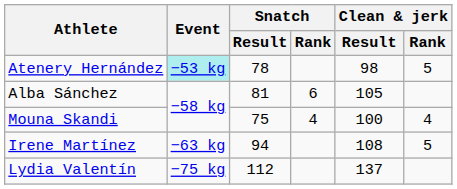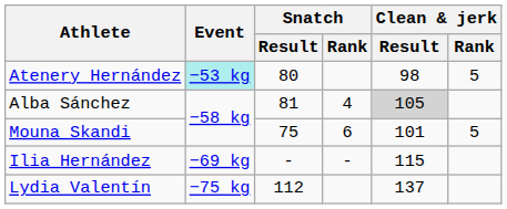 <table class="wikitable" style="font-size:90%">
 <tr>
 <th rowspan="2">Athlete</th>
 <th rowspan="2">Event</th>
 <th colspan="2">Snatch</th>
 <th colspan="2">Clean & jerk</th>
 </tr>
 <tr>
 <th>Result</th>
 <th>Rank</th>
 <th>Result</th>
 <th>Rank</th>
 </tr>
 <tr align=center>
 <td align=left><a href='#'>Atenery Hernández</a></td>
 <td align=left style="background: paleturquoise;"><a href='#'>−53 kg</a></td>
-<td>78</td>
+<td>80</td>
 <td></td>
 <td>98</td>
 <td>5</td>
 </tr>
 <tr align=center>
 <td align=left>Alba Sánchez</td>
 <td align=left rowspan=2><a href='#'>−58 kg</a></td>
 <td>81</td>
-<td>6</td>
-<td>105</td>
+<td>4</td>
+<td style="background: lightgrey;">105</td>
 <td></td>
 </tr>
 <tr align=center>
 <td align=left><a href='#'>Mouna Skandi</a></td>
 <td>75</td>
-<td>4</td>
-<td>100</td>
-<td>4</td>
+<td>6</td>
+<td>101</td>
+<td>5</td>
 </tr>
 <tr align=center>
-<td align=left><a href='#'>Irene Martínez</a></td>
-<td align=left><a href='#'>−63 kg</a></td>
-<td>94</td>
+<td align=left><a href='#'>Ilia Hernández</a></td>
+<td align=left><a href='#'>−69 kg</a></td>
+<td>-</td>
+<td>-</td>
+<td>115</td>
 <td></td>
-<td>108</td>
-<td>5</td>
 </tr>
 <tr align=center>
 <td align=left><a href='#'>Lydia Valentín</a></td>
 <td align=left><a href='#'>−75 kg</a></td>
 <td>112</td>
 <td></td>
 <td>137</td>
 <td></td>
 </tr>
 </table>
